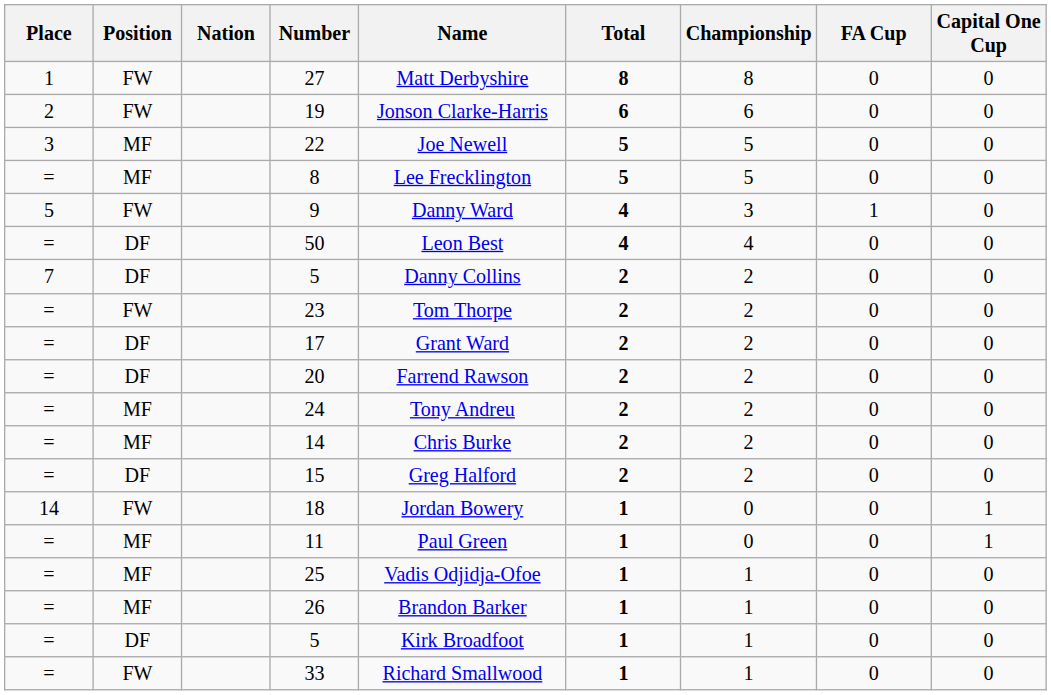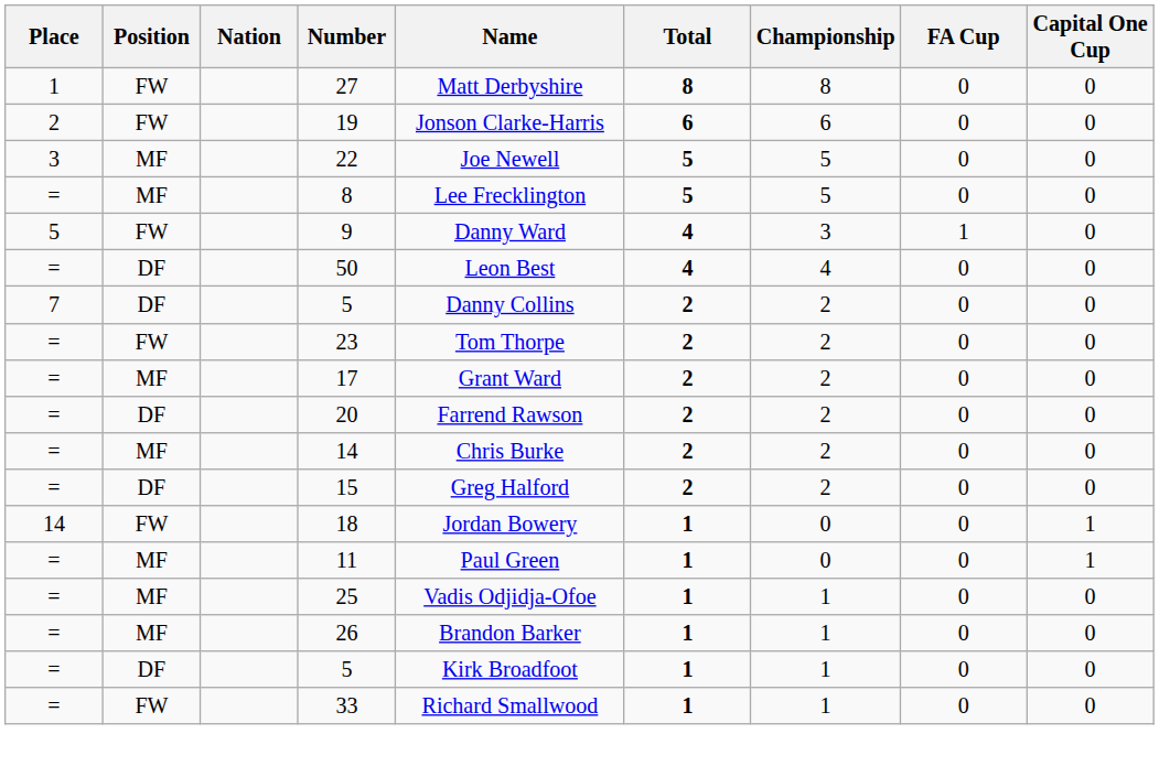 <table class="wikitable" style="font-size: 95%; text-align: center;">
 <tr>
 <th width=60>Place</th>
 <th width=60>Position</th>
 <th width=60>Nation</th>
 <th width=60>Number</th>
 <th width=150>Name</th>
 <th width=80>Total</th>
 <th width=80>Championship</th>
 <th width=80>FA Cup</th>
 <th width=80>Capital One Cup</th>
 </tr>
 <tr>
 <td>1</td>
 <td>FW</td>
 <td></td>
 <td>27</td>
 <td><a href='#'>Matt Derbyshire</a></td>
 <td><strong>8</strong></td>
 <td>8</td>
 <td>0</td>
 <td>0</td>
 </tr>
 <tr>
 <td>2</td>
 <td>FW</td>
 <td></td>
 <td>19</td>
 <td><a href='#'>Jonson Clarke-Harris</a></td>
 <td><strong>6</strong></td>
 <td>6</td>
 <td>0</td>
 <td>0</td>
 </tr>
 <tr>
 <td>3</td>
 <td>MF</td>
 <td></td>
 <td>22</td>
 <td><a href='#'>Joe Newell</a></td>
 <td><strong>5</strong></td>
 <td>5</td>
 <td>0</td>
 <td>0</td>
 </tr>
 <tr>
 <td>=</td>
 <td>MF</td>
 <td></td>
 <td>8</td>
 <td><a href='#'>Lee Frecklington</a></td>
 <td><strong>5</strong></td>
 <td>5</td>
 <td>0</td>
 <td>0</td>
 </tr>
 <tr>
 <td>5</td>
 <td>FW</td>
 <td></td>
 <td>9</td>
 <td><a href='#'>Danny Ward</a></td>
 <td><strong>4</strong></td>
 <td>3</td>
 <td>1</td>
 <td>0</td>
 </tr>
 <tr>
 <td>=</td>
 <td>DF</td>
 <td></td>
 <td>50</td>
 <td><a href='#'>Leon Best</a></td>
 <td><strong>4</strong></td>
 <td>4</td>
 <td>0</td>
 <td>0</td>
 </tr>
 <tr>
 <td>7</td>
 <td>DF</td>
 <td></td>
 <td>5</td>
 <td><a href='#'>Danny Collins</a></td>
 <td><strong>2</strong></td>
 <td>2</td>
 <td>0</td>
 <td>0</td>
 </tr>
 <tr>
 <td>=</td>
 <td>FW</td>
 <td></td>
 <td>23</td>
 <td><a href='#'>Tom Thorpe</a></td>
 <td><strong>2</strong></td>
 <td>2</td>
 <td>0</td>
 <td>0</td>
 </tr>
 <tr>
 <td>=</td>
-<td>DF</td>
+<td>MF</td>
 <td></td>
 <td>17</td>
 <td><a href='#'>Grant Ward</a></td>
 <td><strong>2</strong></td>
 <td>2</td>
 <td>0</td>
 <td>0</td>
 </tr>
 <tr>
 <td>=</td>
 <td>DF</td>
 <td></td>
 <td>20</td>
 <td><a href='#'>Farrend Rawson</a></td>
-<td><strong>2</strong></td>
-<td>2</td>
-<td>0</td>
-<td>0</td>
-</tr>
-<tr>
-<td>=</td>
-<td>MF</td>
-<td></td>
-<td>24</td>
-<td><a href='#'>Tony Andreu</a></td>
 <td><strong>2</strong></td>
 <td>2</td>
 <td>0</td>
 <td>0</td>
 </tr>
 <tr>
 <td>=</td>
 <td>MF</td>
 <td></td>
 <td>14</td>
 <td><a href='#'>Chris Burke</a></td>
 <td><strong>2</strong></td>
 <td>2</td>
 <td>0</td>
 <td>0</td>
 </tr>
 <tr>
 <td>=</td>
 <td>DF</td>
 <td></td>
 <td>15</td>
 <td><a href='#'>Greg Halford</a></td>
 <td><strong>2</strong></td>
 <td>2</td>
 <td>0</td>
 <td>0</td>
 </tr>
 <tr>
 <td>14</td>
 <td>FW</td>
 <td></td>
 <td>18</td>
 <td><a href='#'>Jordan Bowery</a></td>
 <td><strong>1</strong></td>
 <td>0</td>
 <td>0</td>
 <td>1</td>
 </tr>
 <tr>
 <td>=</td>
 <td>MF</td>
 <td></td>
 <td>11</td>
 <td><a href='#'>Paul Green</a></td>
 <td><strong>1</strong></td>
 <td>0</td>
 <td>0</td>
 <td>1</td>
 </tr>
 <tr>
 <td>=</td>
 <td>MF</td>
 <td></td>
 <td>25</td>
 <td><a href='#'>Vadis Odjidja-Ofoe</a></td>
 <td><strong>1</strong></td>
 <td>1</td>
 <td>0</td>
 <td>0</td>
 </tr>
 <tr>
 <td>=</td>
 <td>MF</td>
 <td></td>
 <td>26</td>
 <td><a href='#'>Brandon Barker</a></td>
 <td><strong>1</strong></td>
 <td>1</td>
 <td>0</td>
 <td>0</td>
 </tr>
 <tr>
 <td>=</td>
 <td>DF</td>
 <td></td>
 <td>5</td>
 <td><a href='#'>Kirk Broadfoot</a></td>
 <td><strong>1</strong></td>
 <td>1</td>
 <td>0</td>
 <td>0</td>
 </tr>
 <tr>
 <td>=</td>
 <td>FW</td>
 <td></td>
 <td>33</td>
 <td><a href='#'>Richard Smallwood</a></td>
 <td><strong>1</strong></td>
 <td>1</td>
 <td>0</td>
 <td>0</td>
 </tr>
 </table>
